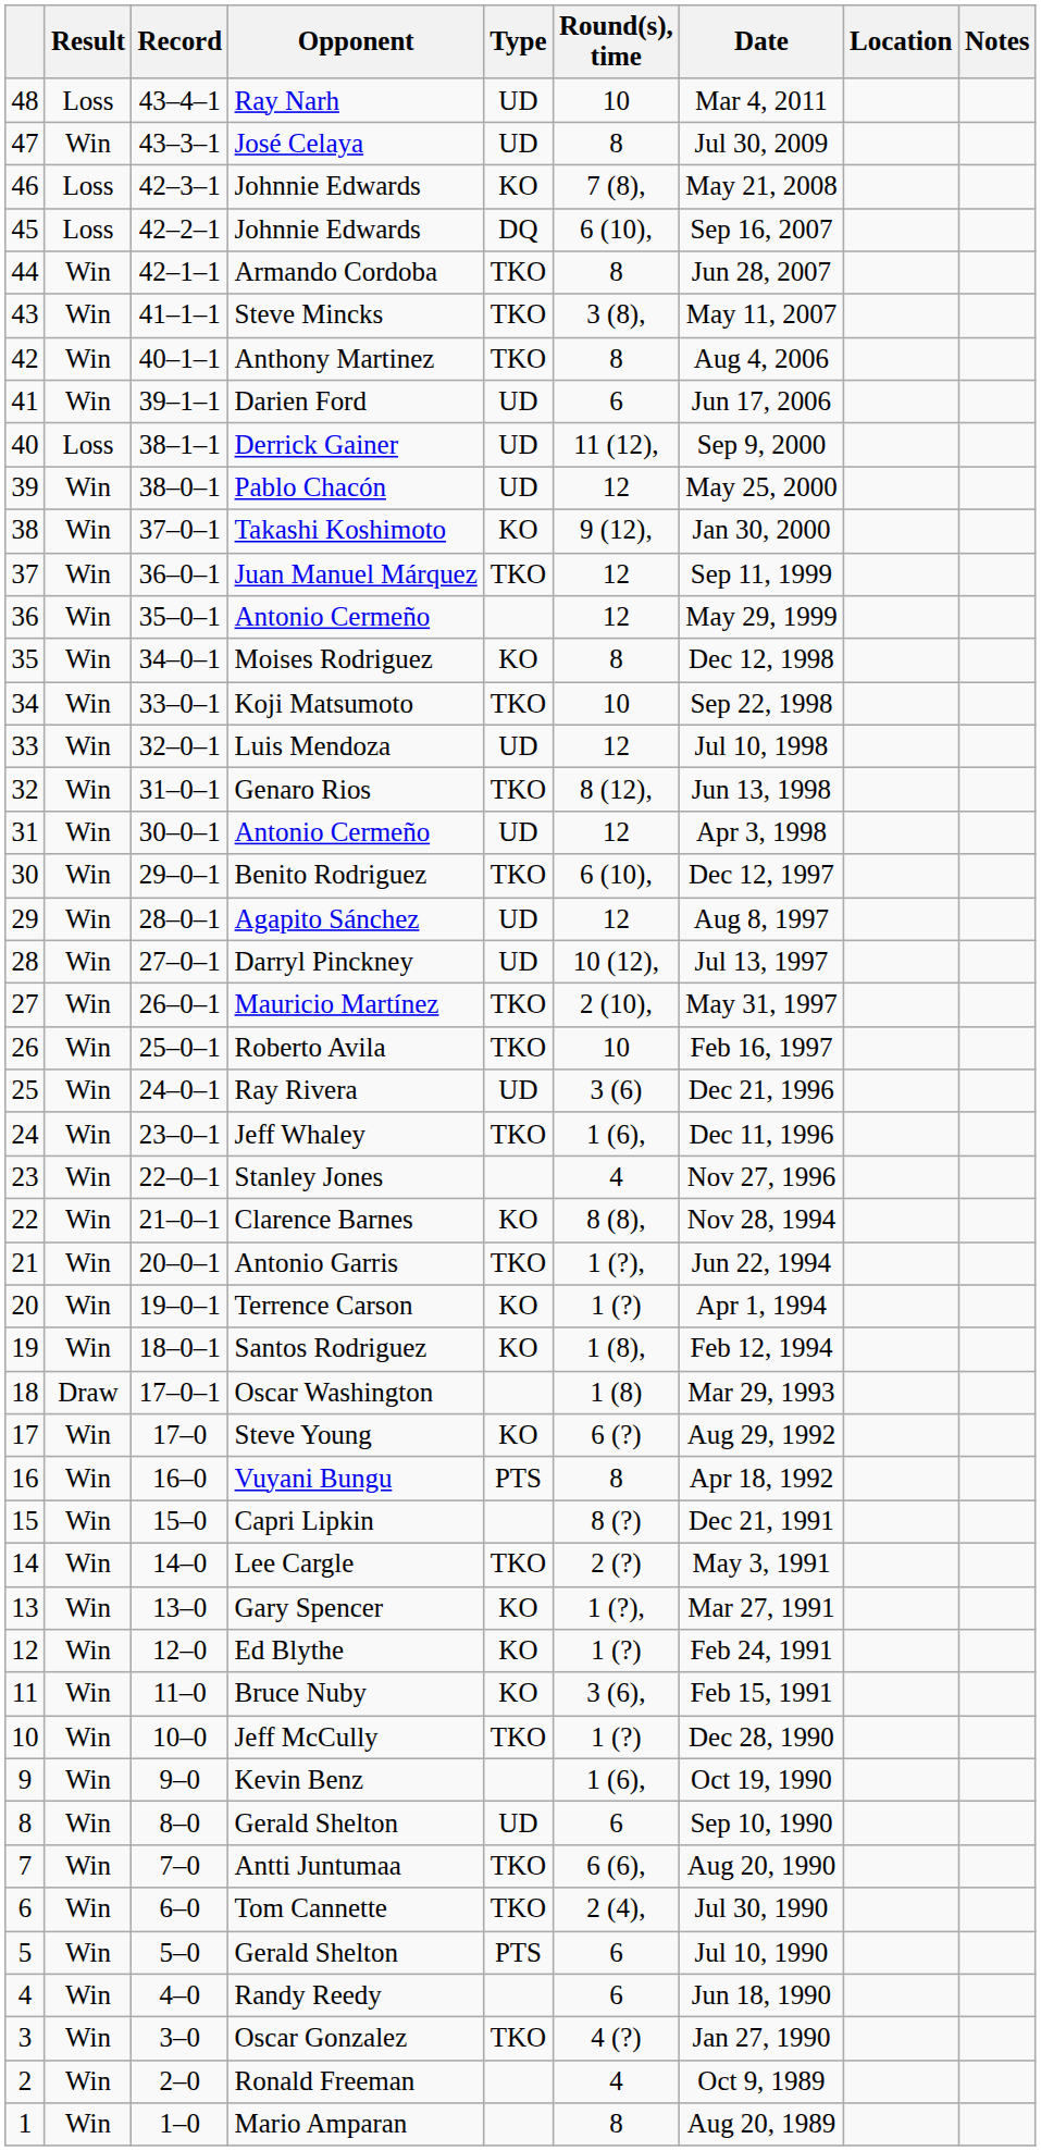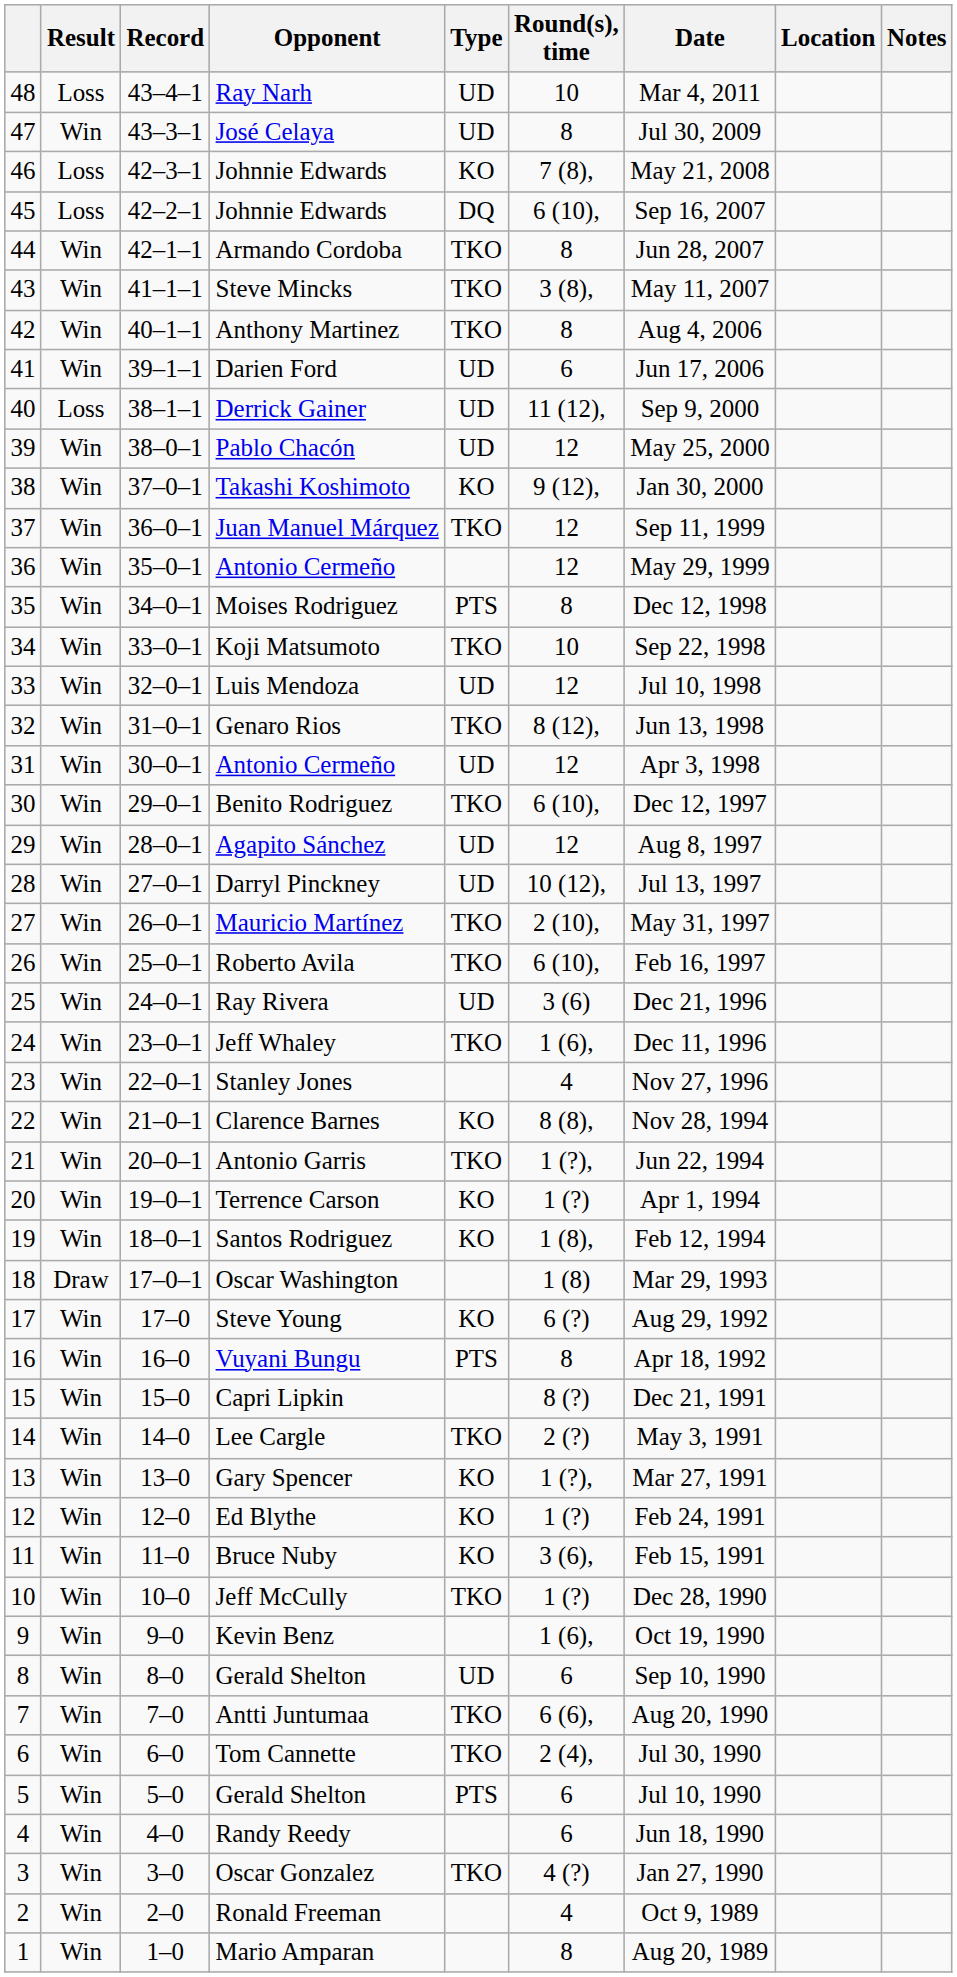 <table class="wikitable" style="text-align:center">
 <tr>
 <th></th>
 <th>Result</th>
 <th>Record</th>
 <th>Opponent</th>
 <th>Type</th>
 <th>Round(s),<br>time</th>
 <th>Date</th>
 <th>Location</th>
 <th>Notes</th>
 </tr>
 <tr>
 <td>48</td>
 <td>Loss</td>
 <td>43–4–1</td>
 <td align=left><a href='#'>Ray Narh</a></td>
 <td>UD</td>
 <td>10</td>
 <td>Mar 4, 2011</td>
 <td style="text-align:left;"></td>
 <td></td>
 </tr>
 <tr>
 <td>47</td>
 <td>Win</td>
 <td>43–3–1</td>
 <td align=left><a href='#'>José Celaya</a></td>
 <td>UD</td>
 <td>8</td>
 <td>Jul 30, 2009</td>
 <td style="text-align:left;"></td>
 <td></td>
 </tr>
 <tr>
 <td>46</td>
 <td>Loss</td>
 <td>42–3–1</td>
 <td align=left>Johnnie Edwards</td>
 <td>KO</td>
 <td>7 (8), </td>
 <td>May 21, 2008</td>
 <td style="text-align:left;"></td>
 <td></td>
 </tr>
 <tr>
 <td>45</td>
 <td>Loss</td>
 <td>42–2–1</td>
 <td align=left>Johnnie Edwards</td>
 <td>DQ</td>
 <td>6 (10), </td>
 <td>Sep 16, 2007</td>
 <td style="text-align:left;"></td>
 <td style="text-align:left;"></td>
 </tr>
 <tr>
 <td>44</td>
 <td>Win</td>
 <td>42–1–1</td>
 <td align=left>Armando Cordoba</td>
 <td>TKO</td>
 <td>8</td>
 <td>Jun 28, 2007</td>
 <td style="text-align:left;"></td>
 <td></td>
 </tr>
 <tr>
 <td>43</td>
 <td>Win</td>
 <td>41–1–1</td>
 <td align=left>Steve Mincks</td>
 <td>TKO</td>
 <td>3 (8), </td>
 <td>May 11, 2007</td>
 <td style="text-align:left;"></td>
 <td></td>
 </tr>
 <tr>
 <td>42</td>
 <td>Win</td>
 <td>40–1–1</td>
 <td align=left>Anthony Martinez</td>
 <td>TKO</td>
 <td>8</td>
 <td>Aug 4, 2006</td>
 <td style="text-align:left;"></td>
 <td></td>
 </tr>
 <tr>
 <td>41</td>
 <td>Win</td>
 <td>39–1–1</td>
 <td align=left>Darien Ford</td>
 <td>UD</td>
 <td>6</td>
 <td>Jun 17, 2006</td>
 <td style="text-align:left;"></td>
 <td></td>
 </tr>
 <tr>
 <td>40</td>
 <td>Loss</td>
 <td>38–1–1</td>
 <td align=left><a href='#'>Derrick Gainer</a></td>
 <td>UD</td>
 <td>11 (12), </td>
 <td>Sep 9, 2000</td>
 <td style="text-align:left;"></td>
 <td style="text-align:left;"></td>
 </tr>
 <tr>
 <td>39</td>
 <td>Win</td>
 <td>38–0–1</td>
 <td align=left><a href='#'>Pablo Chacón</a></td>
 <td>UD</td>
 <td>12</td>
 <td>May 25, 2000</td>
 <td style="text-align:left;"></td>
 <td style="text-align:left;"></td>
 </tr>
 <tr>
 <td>38</td>
 <td>Win</td>
 <td>37–0–1</td>
 <td align=left><a href='#'>Takashi Koshimoto</a></td>
 <td>KO</td>
 <td>9 (12), </td>
 <td>Jan 30, 2000</td>
 <td style="text-align:left;"></td>
 <td style="text-align:left;"></td>
 </tr>
 <tr>
 <td>37</td>
 <td>Win</td>
 <td>36–0–1</td>
 <td align=left><a href='#'>Juan Manuel Márquez</a></td>
 <td>TKO</td>
 <td>12</td>
 <td>Sep 11, 1999</td>
 <td style="text-align:left;"></td>
 <td style="text-align:left;"></td>
 </tr>
 <tr>
 <td>36</td>
 <td>Win</td>
 <td>35–0–1</td>
 <td align=left><a href='#'>Antonio Cermeño</a></td>
 <td></td>
 <td>12</td>
 <td>May 29, 1999</td>
 <td style="text-align:left;"></td>
 <td style="text-align:left;"></td>
 </tr>
 <tr>
 <td>35</td>
 <td>Win</td>
 <td>34–0–1</td>
 <td align=left>Moises Rodriguez</td>
-<td>KO</td>
+<td>PTS</td>
 <td>8</td>
 <td>Dec 12, 1998</td>
 <td style="text-align:left;"></td>
 <td></td>
 </tr>
 <tr>
 <td>34</td>
 <td>Win</td>
 <td>33–0–1</td>
 <td align=left>Koji Matsumoto</td>
 <td>TKO</td>
 <td>10</td>
 <td>Sep 22, 1998</td>
 <td style="text-align:left;"></td>
 <td style="text-align:left;"></td>
 </tr>
 <tr>
 <td>33</td>
 <td>Win</td>
 <td>32–0–1</td>
 <td align=left>Luis Mendoza</td>
 <td>UD</td>
 <td>12</td>
 <td>Jul 10, 1998</td>
 <td style="text-align:left;"></td>
 <td style="text-align:left;"></td>
 </tr>
 <tr>
 <td>32</td>
 <td>Win</td>
 <td>31–0–1</td>
 <td align=left>Genaro Rios</td>
 <td>TKO</td>
 <td>8 (12), </td>
 <td>Jun 13, 1998</td>
 <td style="text-align:left;"></td>
 <td style="text-align:left;"></td>
 </tr>
 <tr>
 <td>31</td>
 <td>Win</td>
 <td>30–0–1</td>
 <td align=left><a href='#'>Antonio Cermeño</a></td>
 <td>UD</td>
 <td>12</td>
 <td>Apr 3, 1998</td>
 <td style="text-align:left;"></td>
 <td style="text-align:left;"></td>
 </tr>
 <tr>
 <td>30</td>
 <td>Win</td>
 <td>29–0–1</td>
 <td align=left>Benito Rodriguez</td>
 <td>TKO</td>
 <td>6 (10), </td>
 <td>Dec 12, 1997</td>
 <td style="text-align:left;"></td>
 <td></td>
 </tr>
 <tr>
 <td>29</td>
 <td>Win</td>
 <td>28–0–1</td>
 <td align=left><a href='#'>Agapito Sánchez</a></td>
 <td>UD</td>
 <td>12</td>
 <td>Aug 8, 1997</td>
 <td style="text-align:left;"></td>
 <td style="text-align:left;"></td>
 </tr>
 <tr>
 <td>28</td>
 <td>Win</td>
 <td>27–0–1</td>
 <td align=left>Darryl Pinckney</td>
 <td>UD</td>
 <td>10 (12), </td>
 <td>Jul 13, 1997</td>
 <td style="text-align:left;"></td>
 <td></td>
 </tr>
 <tr>
 <td>27</td>
 <td>Win</td>
 <td>26–0–1</td>
 <td align=left><a href='#'>Mauricio Martínez</a></td>
 <td>TKO</td>
 <td>2 (10), </td>
 <td>May 31, 1997</td>
 <td style="text-align:left;"></td>
 <td></td>
 </tr>
 <tr>
 <td>26</td>
 <td>Win</td>
 <td>25–0–1</td>
 <td align=left>Roberto Avila</td>
 <td>TKO</td>
-<td>10</td>
+<td>6 (10), </td>
 <td>Feb 16, 1997</td>
 <td style="text-align:left;"></td>
 <td></td>
 </tr>
 <tr>
 <td>25</td>
 <td>Win</td>
 <td>24–0–1</td>
 <td align=left>Ray Rivera</td>
 <td>UD</td>
 <td>3 (6)</td>
 <td>Dec 21, 1996</td>
 <td style="text-align:left;"></td>
 <td></td>
 </tr>
 <tr>
 <td>24</td>
 <td>Win</td>
 <td>23–0–1</td>
 <td align=left>Jeff Whaley</td>
 <td>TKO</td>
 <td>1 (6), </td>
 <td>Dec 11, 1996</td>
 <td style="text-align:left;"></td>
 <td></td>
 </tr>
 <tr>
 <td>23</td>
 <td>Win</td>
 <td>22–0–1</td>
 <td align=left>Stanley Jones</td>
 <td></td>
 <td>4</td>
 <td>Nov 27, 1996</td>
 <td style="text-align:left;"></td>
 <td></td>
 </tr>
 <tr>
 <td>22</td>
 <td>Win</td>
 <td>21–0–1</td>
 <td align=left>Clarence Barnes</td>
 <td>KO</td>
 <td>8 (8), </td>
 <td>Nov 28, 1994</td>
 <td style="text-align:left;"></td>
 <td></td>
 </tr>
 <tr>
 <td>21</td>
 <td>Win</td>
 <td>20–0–1</td>
 <td align=left>Antonio Garris</td>
 <td>TKO</td>
 <td>1 (?), </td>
 <td>Jun 22, 1994</td>
 <td style="text-align:left;"></td>
 <td></td>
 </tr>
 <tr>
 <td>20</td>
 <td>Win</td>
 <td>19–0–1</td>
 <td align=left>Terrence Carson</td>
 <td>KO</td>
 <td>1 (?)</td>
 <td>Apr 1, 1994</td>
 <td style="text-align:left;"></td>
 <td></td>
 </tr>
 <tr>
 <td>19</td>
 <td>Win</td>
 <td>18–0–1</td>
 <td align=left>Santos Rodriguez</td>
 <td>KO</td>
 <td>1 (8), </td>
 <td>Feb 12, 1994</td>
 <td style="text-align:left;"></td>
 <td></td>
 </tr>
 <tr>
 <td>18</td>
 <td>Draw</td>
 <td>17–0–1</td>
 <td align=left>Oscar Washington</td>
 <td></td>
 <td>1 (8)</td>
 <td>Mar 29, 1993</td>
 <td style="text-align:left;"></td>
 <td></td>
 </tr>
 <tr>
 <td>17</td>
 <td>Win</td>
 <td>17–0</td>
 <td align=left>Steve Young</td>
 <td>KO</td>
 <td>6 (?)</td>
 <td>Aug 29, 1992</td>
 <td style="text-align:left;"></td>
 <td></td>
 </tr>
 <tr>
 <td>16</td>
 <td>Win</td>
 <td>16–0</td>
 <td align=left><a href='#'>Vuyani Bungu</a></td>
 <td>PTS</td>
 <td>8</td>
 <td>Apr 18, 1992</td>
 <td style="text-align:left;"></td>
 <td></td>
 </tr>
 <tr>
 <td>15</td>
 <td>Win</td>
 <td>15–0</td>
 <td align=left>Capri Lipkin</td>
 <td></td>
 <td>8 (?)</td>
 <td>Dec 21, 1991</td>
 <td style="text-align:left;"></td>
 <td></td>
 </tr>
 <tr>
 <td>14</td>
 <td>Win</td>
 <td>14–0</td>
 <td align=left>Lee Cargle</td>
 <td>TKO</td>
 <td>2 (?)</td>
 <td>May 3, 1991</td>
 <td style="text-align:left;"></td>
 <td></td>
 </tr>
 <tr>
 <td>13</td>
 <td>Win</td>
 <td>13–0</td>
 <td align=left>Gary Spencer</td>
 <td>KO</td>
 <td>1 (?), </td>
 <td>Mar 27, 1991</td>
 <td style="text-align:left;"></td>
 <td></td>
 </tr>
 <tr>
 <td>12</td>
 <td>Win</td>
 <td>12–0</td>
 <td align=left>Ed Blythe</td>
 <td>KO</td>
 <td>1 (?)</td>
 <td>Feb 24, 1991</td>
 <td style="text-align:left;"></td>
 <td></td>
 </tr>
 <tr>
 <td>11</td>
 <td>Win</td>
 <td>11–0</td>
 <td align=left>Bruce Nuby</td>
 <td>KO</td>
 <td>3 (6), </td>
 <td>Feb 15, 1991</td>
 <td style="text-align:left;"></td>
 <td></td>
 </tr>
 <tr>
 <td>10</td>
 <td>Win</td>
 <td>10–0</td>
 <td align=left>Jeff McCully</td>
 <td>TKO</td>
 <td>1 (?)</td>
 <td>Dec 28, 1990</td>
 <td style="text-align:left;"></td>
 <td></td>
 </tr>
 <tr>
 <td>9</td>
 <td>Win</td>
 <td>9–0</td>
 <td align=left>Kevin Benz</td>
 <td></td>
 <td>1 (6), </td>
 <td>Oct 19, 1990</td>
 <td style="text-align:left;"></td>
 <td></td>
 </tr>
 <tr>
 <td>8</td>
 <td>Win</td>
 <td>8–0</td>
 <td align=left>Gerald Shelton</td>
 <td>UD</td>
 <td>6</td>
 <td>Sep 10, 1990</td>
 <td style="text-align:left;"></td>
 <td></td>
 </tr>
 <tr>
 <td>7</td>
 <td>Win</td>
 <td>7–0</td>
 <td align=left>Antti Juntumaa</td>
 <td>TKO</td>
 <td>6 (6), </td>
 <td>Aug 20, 1990</td>
 <td style="text-align:left;"></td>
 <td></td>
 </tr>
 <tr>
 <td>6</td>
 <td>Win</td>
 <td>6–0</td>
 <td align=left>Tom Cannette</td>
 <td>TKO</td>
 <td>2 (4), </td>
 <td>Jul 30, 1990</td>
 <td style="text-align:left;"></td>
 <td></td>
 </tr>
 <tr>
 <td>5</td>
 <td>Win</td>
 <td>5–0</td>
 <td align=left>Gerald Shelton</td>
 <td>PTS</td>
 <td>6</td>
 <td>Jul 10, 1990</td>
 <td style="text-align:left;"></td>
 <td></td>
 </tr>
 <tr>
 <td>4</td>
 <td>Win</td>
 <td>4–0</td>
 <td align=left>Randy Reedy</td>
 <td></td>
 <td>6</td>
 <td>Jun 18, 1990</td>
 <td style="text-align:left;"></td>
 <td></td>
 </tr>
 <tr>
 <td>3</td>
 <td>Win</td>
 <td>3–0</td>
 <td align=left>Oscar Gonzalez</td>
 <td>TKO</td>
 <td>4 (?)</td>
 <td>Jan 27, 1990</td>
 <td style="text-align:left;"></td>
 <td></td>
 </tr>
 <tr>
 <td>2</td>
 <td>Win</td>
 <td>2–0</td>
 <td align=left>Ronald Freeman</td>
 <td></td>
 <td>4</td>
 <td>Oct 9, 1989</td>
 <td style="text-align:left;"></td>
 <td></td>
 </tr>
 <tr>
 <td>1</td>
 <td>Win</td>
 <td>1–0</td>
 <td align=left>Mario Amparan</td>
 <td></td>
 <td>8</td>
 <td>Aug 20, 1989</td>
 <td style="text-align:left;"></td>
 <td></td>
 </tr>
 </table>
